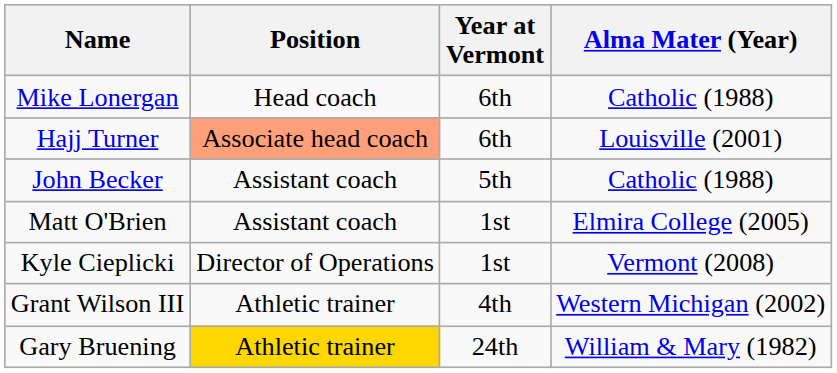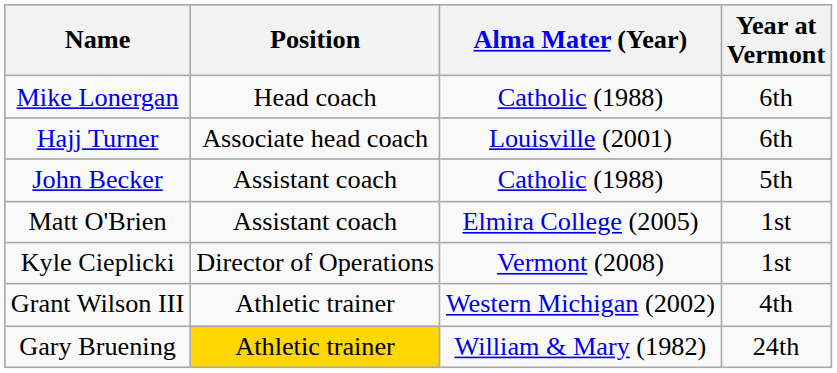 <table class="wikitable">
 <tr align="center">
 <th>Name</th>
 <th>Position</th>
+<th><a href='#'>Alma Mater</a> (Year)</th>
 <th>Year at <br> Vermont</th>
-<th><a href='#'>Alma Mater</a> (Year)</th>
 </tr>
 <tr align="center">
 <td><a href='#'>Mike Lonergan</a></td>
 <td>Head coach</td>
+<td><a href='#'>Catholic</a> (1988)</td>
 <td>6th</td>
-<td><a href='#'>Catholic</a> (1988)</td>
 </tr>
 <tr align="center">
 <td><a href='#'>Hajj Turner</a></td>
-<td style="background: lightsalmon;">Associate head coach</td>
+<td>Associate head coach</td>
+<td><a href='#'>Louisville</a> (2001)</td>
 <td>6th</td>
-<td><a href='#'>Louisville</a> (2001)</td>
 </tr>
 <tr align="center">
 <td><a href='#'>John Becker</a></td>
 <td>Assistant coach</td>
+<td><a href='#'>Catholic</a> (1988)</td>
 <td>5th</td>
-<td><a href='#'>Catholic</a> (1988)</td>
 </tr>
 <tr align="center">
 <td>Matt O'Brien</td>
 <td>Assistant coach</td>
+<td><a href='#'>Elmira College</a> (2005)</td>
 <td>1st</td>
-<td><a href='#'>Elmira College</a> (2005)</td>
 </tr>
 <tr align="center">
 <td>Kyle Cieplicki</td>
 <td>Director of Operations</td>
+<td><a href='#'>Vermont</a> (2008)</td>
 <td>1st</td>
-<td><a href='#'>Vermont</a> (2008)</td>
 </tr>
 <tr align="center">
 <td>Grant Wilson III</td>
 <td>Athletic trainer</td>
+<td><a href='#'>Western Michigan</a> (2002)</td>
 <td>4th</td>
-<td><a href='#'>Western Michigan</a> (2002)</td>
 </tr>
 <tr align="center">
 <td>Gary Bruening</td>
 <td style="background: gold;">Athletic trainer</td>
+<td><a href='#'>William & Mary</a> (1982)</td>
 <td>24th</td>
-<td><a href='#'>William & Mary</a> (1982)</td>
 </tr>
 </table>
